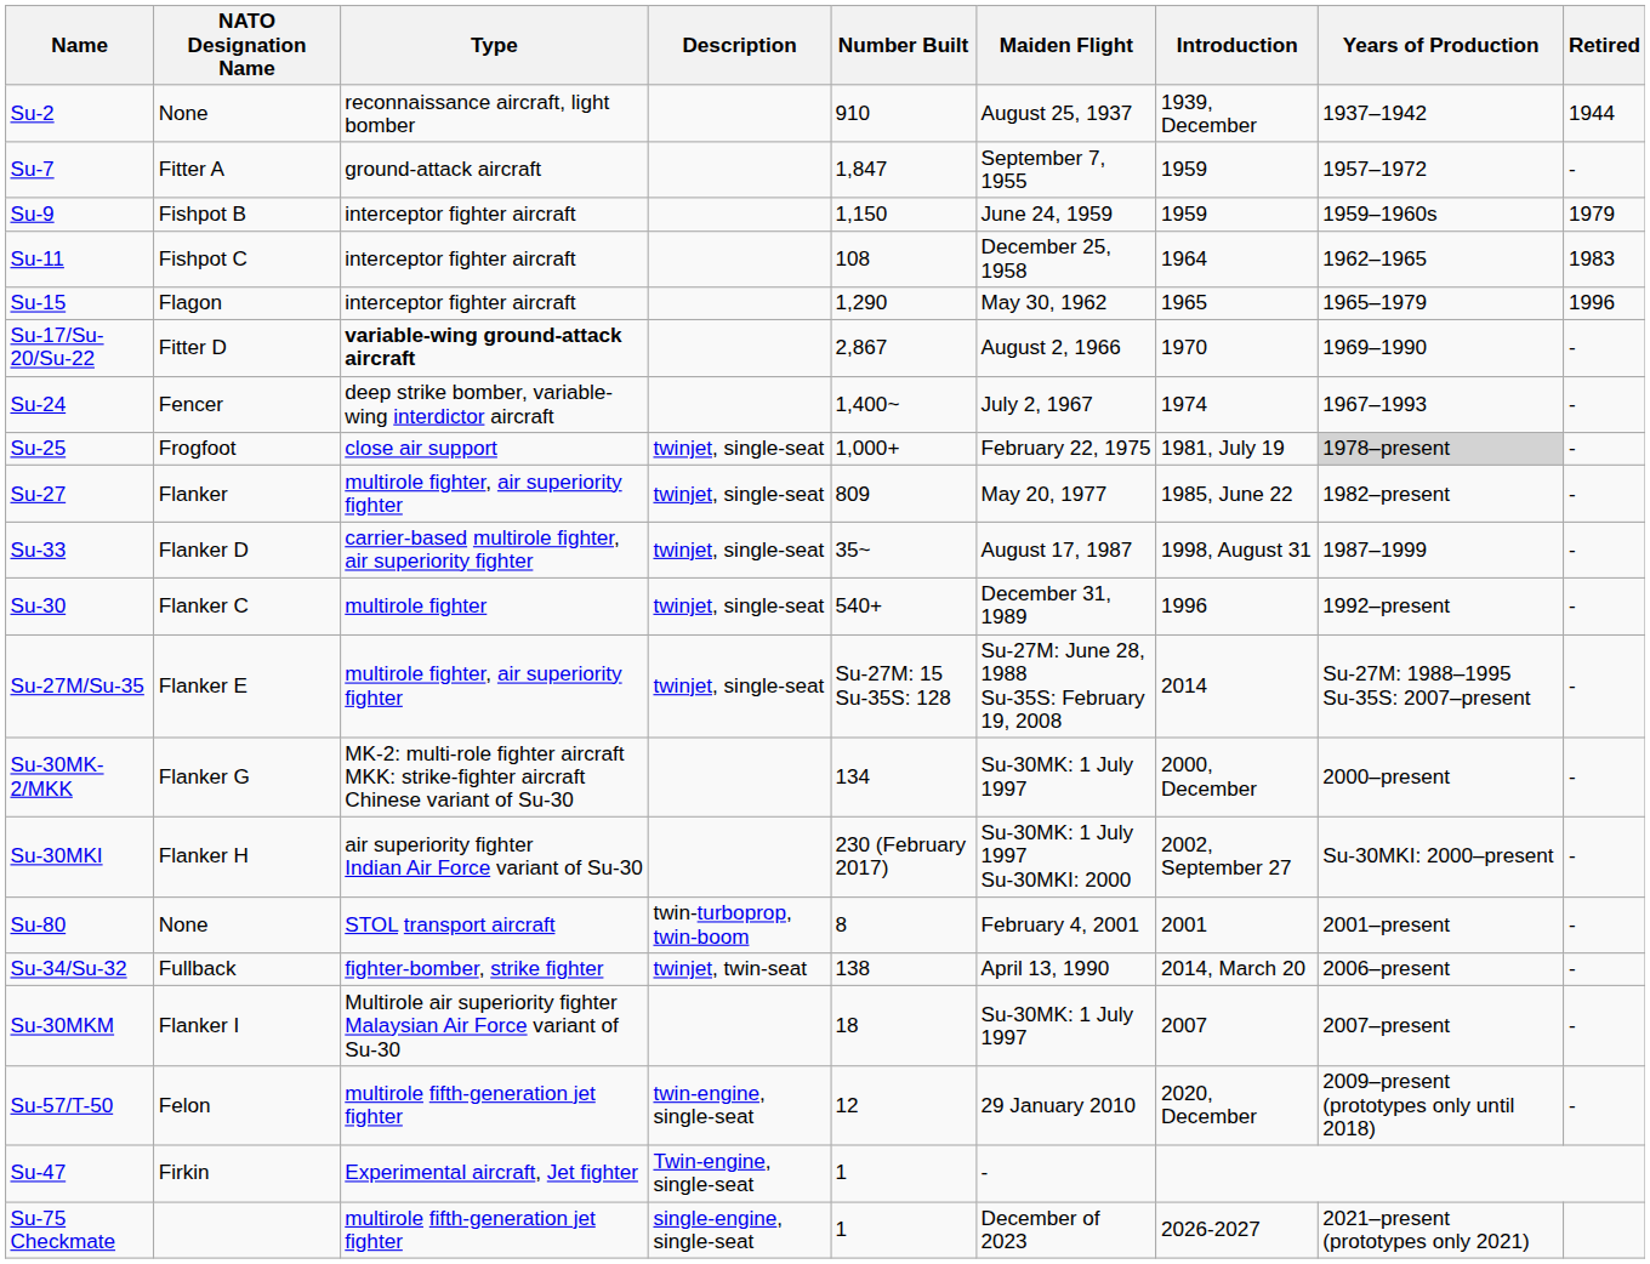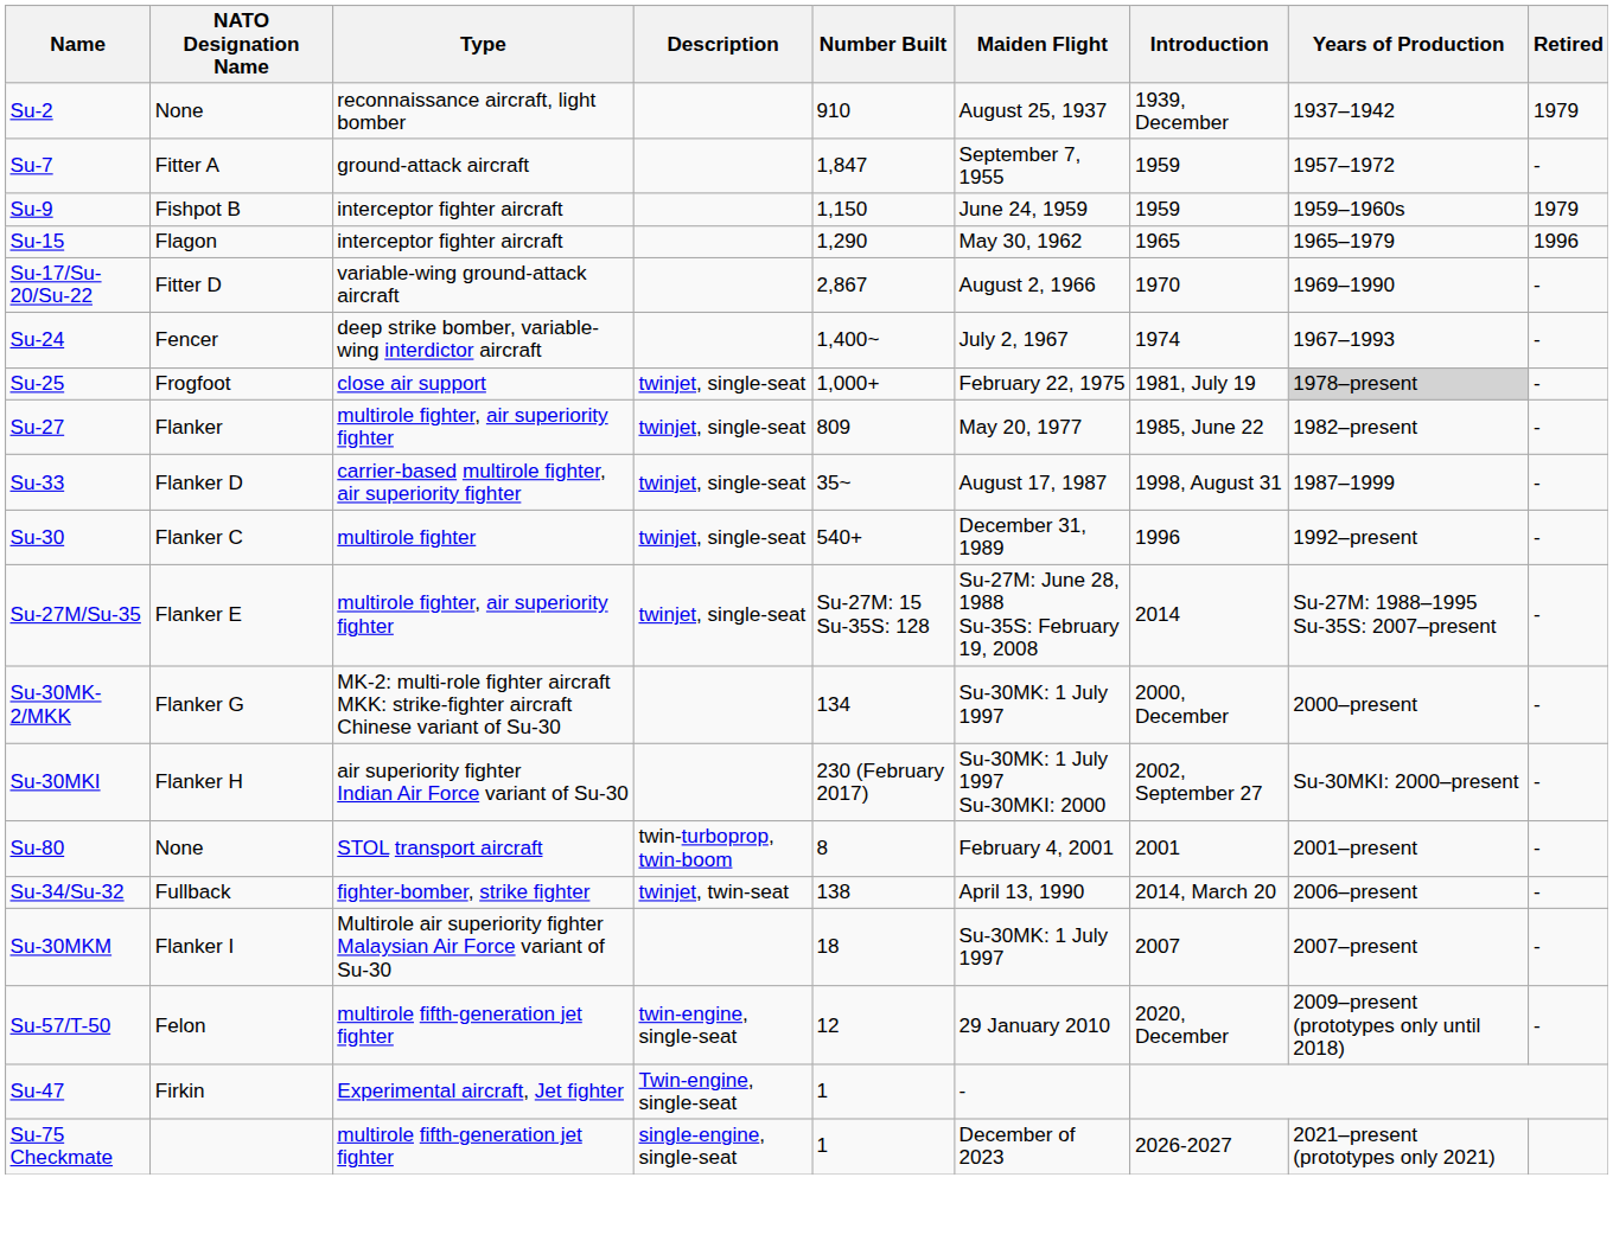 <table class="wikitable sortable" style="margin-left:auto; margin-right:auto">
 <tr>
 <th>Name</th>
 <th>NATO Designation Name</th>
 <th>Type</th>
 <th>Description</th>
 <th>Number Built</th>
 <th>Maiden Flight</th>
 <th>Introduction</th>
 <th>Years of Production</th>
 <th>Retired</th>
 </tr>
 <tr>
 <td><a href='#'>Su-2</a></td>
 <td>None</td>
 <td>reconnaissance aircraft, light bomber</td>
 <td></td>
 <td>910</td>
 <td>August 25, 1937</td>
 <td>1939, December</td>
 <td>1937–1942</td>
-<td>1944</td>
+<td>1979</td>
 </tr>
 <tr>
 <td><a href='#'>Su-7</a></td>
 <td>Fitter A</td>
 <td>ground-attack aircraft</td>
 <td></td>
 <td>1,847</td>
 <td>September 7, 1955</td>
 <td>1959</td>
 <td>1957–1972</td>
 <td>-</td>
 </tr>
 <tr>
 <td><a href='#'>Su-9</a></td>
 <td>Fishpot B</td>
 <td>interceptor fighter aircraft</td>
 <td></td>
 <td>1,150</td>
 <td>June 24, 1959</td>
 <td>1959</td>
 <td>1959–1960s</td>
 <td>1979</td>
 </tr>
 <tr>
-<td><a href='#'>Su-11</a></td>
-<td>Fishpot C</td>
-<td>interceptor fighter aircraft</td>
-<td></td>
-<td>108</td>
-<td>December 25, 1958</td>
-<td>1964</td>
-<td>1962–1965</td>
-<td>1983</td>
-</tr>
-<tr>
 <td><a href='#'>Su-15</a></td>
 <td>Flagon</td>
 <td>interceptor fighter aircraft</td>
 <td></td>
 <td>1,290</td>
 <td>May 30, 1962</td>
 <td>1965</td>
 <td>1965–1979</td>
 <td>1996</td>
 </tr>
 <tr>
 <td><a href='#'>Su-17/Su-20/Su-22</a></td>
 <td>Fitter D</td>
-<td><strong>variable-wing ground-attack aircraft</strong></td>
+<td>variable-wing ground-attack aircraft</td>
 <td></td>
 <td>2,867</td>
 <td>August 2, 1966</td>
 <td>1970</td>
 <td>1969–1990</td>
 <td>-</td>
 </tr>
 <tr>
 <td><a href='#'>Su-24</a></td>
 <td>Fencer</td>
 <td>deep strike bomber, variable-wing <a href='#'>interdictor</a> aircraft</td>
 <td></td>
 <td>1,400~</td>
 <td>July 2, 1967</td>
 <td>1974</td>
 <td>1967–1993</td>
 <td>-</td>
 </tr>
 <tr>
 <td><a href='#'>Su-25</a></td>
 <td>Frogfoot</td>
 <td><a href='#'>close air support</a></td>
 <td><a href='#'>twinjet</a>, single-seat</td>
 <td>1,000+</td>
 <td>February 22, 1975</td>
 <td>1981, July 19</td>
 <td style="background: lightgrey;">1978–present</td>
 <td>-</td>
 </tr>
 <tr>
 <td><a href='#'>Su-27</a></td>
 <td>Flanker</td>
 <td><a href='#'>multirole fighter</a>, <a href='#'>air superiority fighter</a></td>
 <td><a href='#'>twinjet</a>, single-seat</td>
 <td>809</td>
 <td>May 20, 1977</td>
 <td>1985, June 22</td>
 <td>1982–present</td>
 <td>-</td>
 </tr>
 <tr>
 <td><a href='#'>Su-33</a></td>
 <td>Flanker D</td>
 <td><a href='#'>carrier-based</a> <a href='#'>multirole fighter</a>, <a href='#'>air superiority fighter</a></td>
 <td><a href='#'>twinjet</a>, single-seat</td>
 <td>35~</td>
 <td>August 17, 1987</td>
 <td>1998, August 31</td>
 <td>1987–1999</td>
 <td>-</td>
 </tr>
 <tr>
 <td><a href='#'>Su-30</a></td>
 <td>Flanker C</td>
 <td><a href='#'>multirole fighter</a></td>
 <td><a href='#'>twinjet</a>, single-seat</td>
 <td>540+</td>
 <td>December 31, 1989</td>
 <td>1996</td>
 <td>1992–present</td>
 <td>-</td>
 </tr>
 <tr>
 <td><a href='#'>Su-27M/Su-35</a></td>
 <td>Flanker E</td>
 <td><a href='#'>multirole fighter</a>, <a href='#'>air superiority fighter</a></td>
 <td><a href='#'>twinjet</a>, single-seat</td>
 <td>Su-27M: 15<br>Su-35S: 128</td>
 <td>Su-27M: June 28, 1988<br>Su-35S: February 19, 2008</td>
 <td>2014</td>
 <td>Su-27M: 1988–1995<br>Su-35S: 2007–present</td>
 <td>-</td>
 </tr>
 <tr>
 <td><a href='#'>Su-30MK-2/MKK</a></td>
 <td>Flanker G</td>
 <td>MK-2: multi-role fighter aircraft<br>MKK: strike-fighter aircraft<br>Chinese variant of Su-30</td>
 <td></td>
 <td>134</td>
 <td>Su-30МK: 1 July 1997</td>
 <td>2000, December</td>
 <td>2000–present</td>
 <td>-</td>
 </tr>
 <tr>
 <td><a href='#'>Su-30MKI</a></td>
 <td>Flanker H</td>
 <td>air superiority fighter<br><a href='#'>Indian Air Force</a> variant of Su-30</td>
 <td></td>
 <td>230 (February 2017)</td>
 <td>Su-30МK: 1 July 1997<br>Su-30MKI: 2000</td>
 <td>2002, September 27</td>
 <td>Su-30MKI: 2000–present</td>
 <td>-</td>
 </tr>
 <tr>
 <td><a href='#'>Su-80</a></td>
 <td>None</td>
 <td><a href='#'>STOL</a> <a href='#'>transport aircraft</a></td>
 <td>twin-<a href='#'>turboprop</a>, <a href='#'>twin-boom</a></td>
 <td>8</td>
 <td>February 4, 2001</td>
 <td>2001</td>
 <td>2001–present</td>
 <td>-</td>
 </tr>
 <tr>
 <td><a href='#'>Su-34/Su-32</a></td>
 <td>Fullback</td>
 <td><a href='#'>fighter-bomber</a>, <a href='#'>strike fighter</a></td>
 <td><a href='#'>twinjet</a>, twin-seat</td>
 <td>138</td>
 <td>April 13, 1990</td>
 <td>2014, March 20</td>
 <td>2006–present</td>
 <td>-</td>
 </tr>
 <tr>
 <td><a href='#'>Su-30MKM</a></td>
 <td>Flanker I</td>
 <td>Multirole air superiority fighter<br><a href='#'>Malaysian Air Force</a> variant of Su-30</td>
 <td></td>
 <td>18</td>
 <td>Su-30МK: 1 July 1997</td>
 <td>2007</td>
 <td>2007–present</td>
 <td>-</td>
 </tr>
 <tr>
 <td><a href='#'>Su-57/T-50</a></td>
 <td>Felon</td>
 <td><a href='#'>multirole</a> <a href='#'>fifth-generation jet fighter</a></td>
 <td><a href='#'>twin-engine</a>, single-seat</td>
 <td>12</td>
 <td>29 January 2010</td>
 <td>2020, December</td>
 <td>2009–present (prototypes only until 2018)</td>
 <td>-</td>
 </tr>
 <tr>
 <td><a href='#'> Su-47</a></td>
 <td>Firkin</td>
 <td><a href='#'>Experimental aircraft</a>, <a href='#'>Jet fighter</a></td>
 <td><a href='#'>Twin-engine</a>, single-seat</td>
 <td>1</td>
 <td>-</td>
 </tr>
 <tr>
 <td><a href='#'>Su-75 Checkmate</a></td>
 <td></td>
 <td><a href='#'>multirole</a> <a href='#'>fifth-generation jet fighter</a></td>
 <td><a href='#'>single-engine</a>, single-seat</td>
 <td>1</td>
 <td>December of 2023</td>
 <td>2026-2027</td>
 <td>2021–present (prototypes only 2021)</td>
 <td></td>
 </tr>
 </table>
